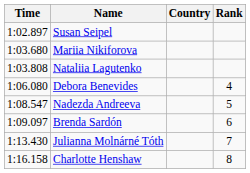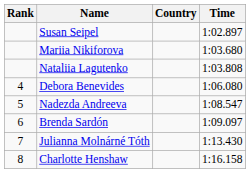 <table class="wikitable" style="text-align:center">
 <tr>
-<th>Time</th>
+<th>Rank</th>
 <th>Name</th>
 <th>Country</th>
-<th>Rank</th>
+<th>Time</th>
 </tr>
 <tr>
-<td>1:02.897</td>
+<td></td>
 <td align="left"><a href='#'>Susan Seipel</a></td>
 <td align="left"></td>
-<td></td>
+<td>1:02.897</td>
 </tr>
 <tr>
-<td>1:03.680</td>
+<td></td>
 <td align="left"><a href='#'>Mariia Nikiforova</a></td>
 <td align="left"></td>
-<td></td>
+<td>1:03.680</td>
 </tr>
 <tr>
-<td>1:03.808</td>
+<td></td>
 <td align="left"><a href='#'>Nataliia Lagutenko</a></td>
 <td align="left"></td>
-<td></td>
+<td>1:03.808</td>
 </tr>
 <tr>
-<td>1:06.080</td>
+<td>4</td>
 <td align="left"><a href='#'>Debora Benevides</a></td>
 <td align="left"></td>
-<td>4</td>
+<td>1:06.080</td>
 </tr>
 <tr>
-<td>1:08.547</td>
+<td>5</td>
 <td align="left"><a href='#'>Nadezda Andreeva</a></td>
 <td align="left"></td>
-<td>5</td>
+<td>1:08.547</td>
 </tr>
 <tr>
-<td>1:09.097</td>
+<td>6</td>
 <td align="left"><a href='#'>Brenda Sardón</a></td>
 <td align="left"></td>
-<td>6</td>
+<td>1:09.097</td>
 </tr>
 <tr>
-<td>1:13.430</td>
+<td>7</td>
 <td align="left"><a href='#'>Julianna Molnárné Tóth</a></td>
 <td align="left"></td>
-<td>7</td>
+<td>1:13.430</td>
 </tr>
 <tr>
-<td>1:16.158</td>
+<td>8</td>
 <td align="left"><a href='#'>Charlotte Henshaw</a></td>
 <td align="left"></td>
-<td>8</td>
+<td>1:16.158</td>
 </tr>
 </table>
